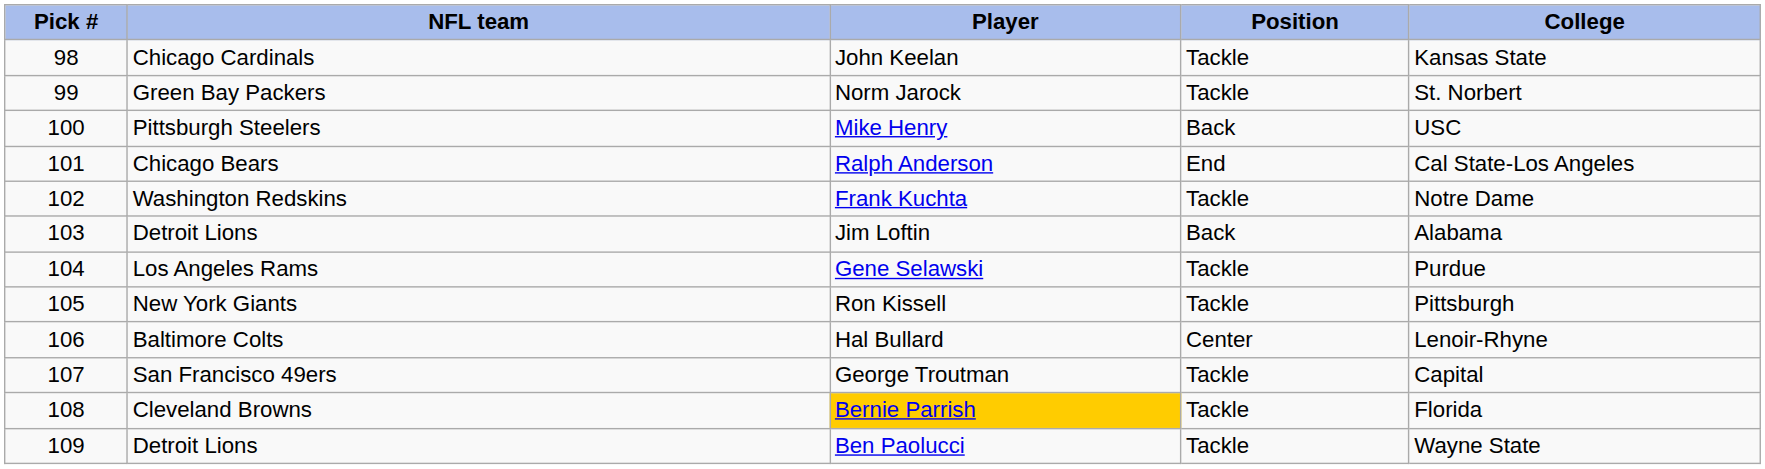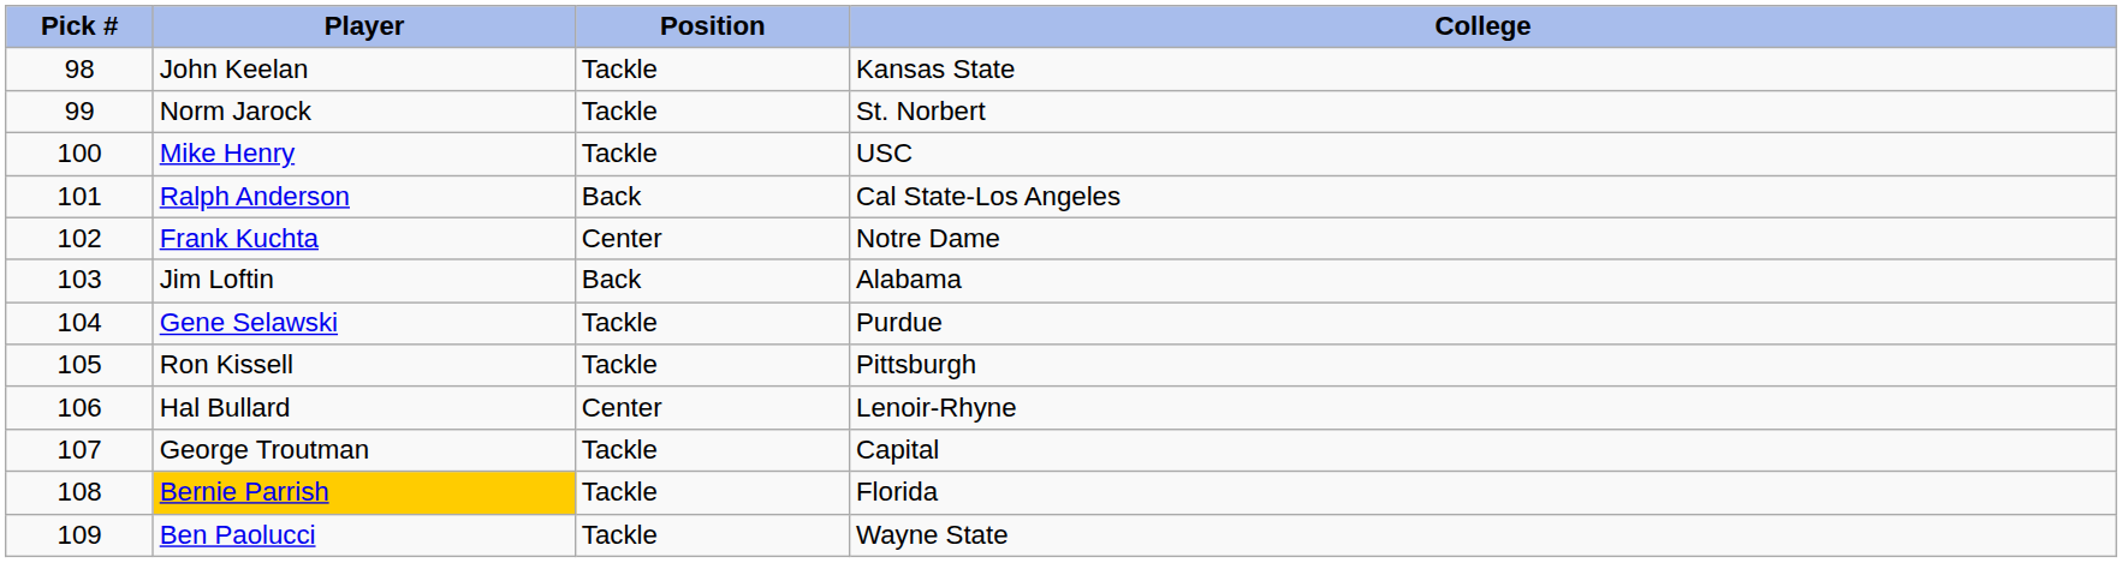 <table class="wikitable sortable sortable" style="width: 100%">
 <tr>
 <th style="background:#A8BDEC;" width=7%>Pick #</th>
-<th width=40% style="background:#A8BDEC;">NFL team</th>
 <th width=20% style="background:#A8BDEC;">Player</th>
 <th width=13% style="background:#A8BDEC;">Position</th>
 <th style="background:#A8BDEC;">College</th>
 </tr>
 <tr>
 <td align=center>98</td>
-<td>Chicago Cardinals</td>
 <td>John Keelan</td>
 <td>Tackle</td>
 <td>Kansas State</td>
 </tr>
 <tr>
 <td align=center>99</td>
-<td>Green Bay Packers</td>
 <td>Norm Jarock</td>
 <td>Tackle</td>
 <td>St. Norbert</td>
 </tr>
 <tr>
 <td align=center>100</td>
-<td>Pittsburgh Steelers</td>
 <td><a href='#'>Mike Henry</a></td>
-<td>Back</td>
+<td>Tackle</td>
 <td>USC</td>
 </tr>
 <tr>
 <td align=center>101</td>
-<td>Chicago Bears</td>
 <td><a href='#'>Ralph Anderson</a></td>
-<td>End</td>
+<td>Back</td>
 <td>Cal State-Los Angeles</td>
 </tr>
 <tr>
 <td align=center>102</td>
-<td>Washington Redskins</td>
 <td><a href='#'>Frank Kuchta</a></td>
-<td>Tackle</td>
+<td>Center</td>
 <td>Notre Dame</td>
 </tr>
 <tr>
 <td align=center>103</td>
-<td>Detroit Lions</td>
 <td>Jim Loftin</td>
 <td>Back</td>
 <td>Alabama</td>
 </tr>
 <tr>
 <td align=center>104</td>
-<td>Los Angeles Rams</td>
 <td><a href='#'>Gene Selawski</a></td>
 <td>Tackle</td>
 <td>Purdue</td>
 </tr>
 <tr>
 <td align=center>105</td>
-<td>New York Giants</td>
 <td>Ron Kissell</td>
 <td>Tackle</td>
 <td>Pittsburgh</td>
 </tr>
 <tr>
 <td align=center>106</td>
-<td>Baltimore Colts</td>
 <td>Hal Bullard</td>
 <td>Center</td>
 <td>Lenoir-Rhyne</td>
 </tr>
 <tr>
 <td align=center>107</td>
-<td>San Francisco 49ers</td>
 <td>George Troutman</td>
 <td>Tackle</td>
 <td>Capital</td>
 </tr>
 <tr>
 <td align=center>108</td>
-<td>Cleveland Browns</td>
 <td bgcolor="#FFCC00"><a href='#'>Bernie Parrish</a></td>
 <td>Tackle</td>
 <td>Florida</td>
 </tr>
 <tr>
 <td align=center>109</td>
-<td>Detroit Lions</td>
 <td><a href='#'>Ben Paolucci</a></td>
 <td>Tackle</td>
 <td>Wayne State</td>
 </tr>
 </table>
